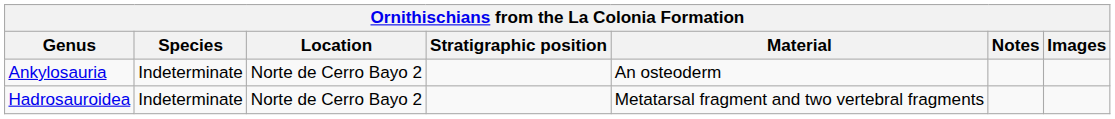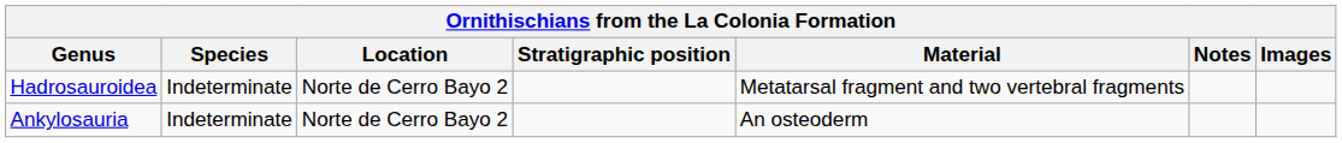 <table class="wikitable" align="center">
 <tr>
 <th colspan="7" align="center"><strong><a href='#'>Ornithischians</a> from the La Colonia Formation</strong></th>
 </tr>
 <tr>
 <th>Genus</th>
 <th>Species</th>
 <th>Location</th>
 <th>Stratigraphic position</th>
 <th>Material</th>
 <th>Notes</th>
 <th>Images</th>
 </tr>
 <tr>
+<td><a href='#'>Hadrosauroidea</a></td>
+<td>Indeterminate</td>
+<td>Norte de Cerro Bayo 2</td>
+<td></td>
+<td>Metatarsal fragment and two vertebral fragments</td>
+<td></td>
+<td></td>
+</tr>
+<tr>
 <td><a href='#'>Ankylosauria</a></td>
 <td>Indeterminate</td>
 <td>Norte de Cerro Bayo 2</td>
 <td></td>
 <td>An osteoderm</td>
 <td></td>
 <td></td>
 </tr>
-<tr>
-<td><a href='#'>Hadrosauroidea</a></td>
-<td>Indeterminate</td>
-<td>Norte de Cerro Bayo 2</td>
-<td></td>
-<td>Metatarsal fragment and two vertebral fragments</td>
-<td></td>
-<td></td>
-</tr>
 </table>
